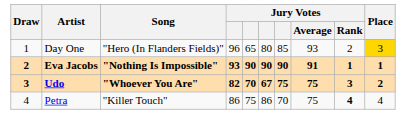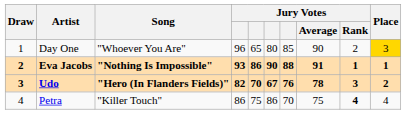 <table class="sortable wikitable" style="margin: 1em auto 1em auto; text-align:center;">
 <tr>
 <th rowspan="2">Draw</th>
 <th rowspan="2">Artist</th>
 <th rowspan="2">Song</th>
 <th colspan="6">Jury Votes</th>
 <th rowspan="2">Place</th>
 </tr>
 <tr>
 <th></th>
 <th></th>
 <th></th>
 <th></th>
 <th>Average</th>
 <th>Rank</th>
 </tr>
 <tr>
 <td>1</td>
 <td align="left">Day One</td>
-<td align="left">"Hero (In Flanders Fields)"</td>
+<td align="left">"Whoever You Are"</td>
 <td>96</td>
 <td>65</td>
 <td>80</td>
 <td>85</td>
-<td>93</td>
+<td>90</td>
 <td>2</td>
 <td style="background: gold;">3</td>
 </tr>
 <tr style="font-weight:bold; background:navajowhite;">
 <td>2</td>
 <td align="left">Eva Jacobs</td>
 <td align="left">"Nothing Is Impossible"</td>
 <td>93</td>
+<td>86</td>
 <td>90</td>
-<td>90</td>
-<td>90</td>
+<td>88</td>
 <td>91</td>
 <td>1</td>
 <td>1</td>
 </tr>
 <tr style="font-weight:bold; background:navajowhite;">
 <td>3</td>
 <td align="left"><a href='#'>Udo</a></td>
-<td align="left">"Whoever You Are"</td>
+<td align="left">"Hero (In Flanders Fields)"</td>
 <td>82</td>
 <td>70</td>
 <td>67</td>
-<td>75</td>
-<td>75</td>
+<td>76</td>
+<td>78</td>
 <td>3</td>
 <td>2</td>
 </tr>
 <tr>
 <td>4</td>
 <td align="left"><a href='#'>Petra</a></td>
 <td align="left">"Killer Touch"</td>
 <td>86</td>
 <td>75</td>
 <td>86</td>
 <td>70</td>
 <td>75</td>
 <td><strong>4</strong></td>
 <td>4</td>
 </tr>
 </table>
